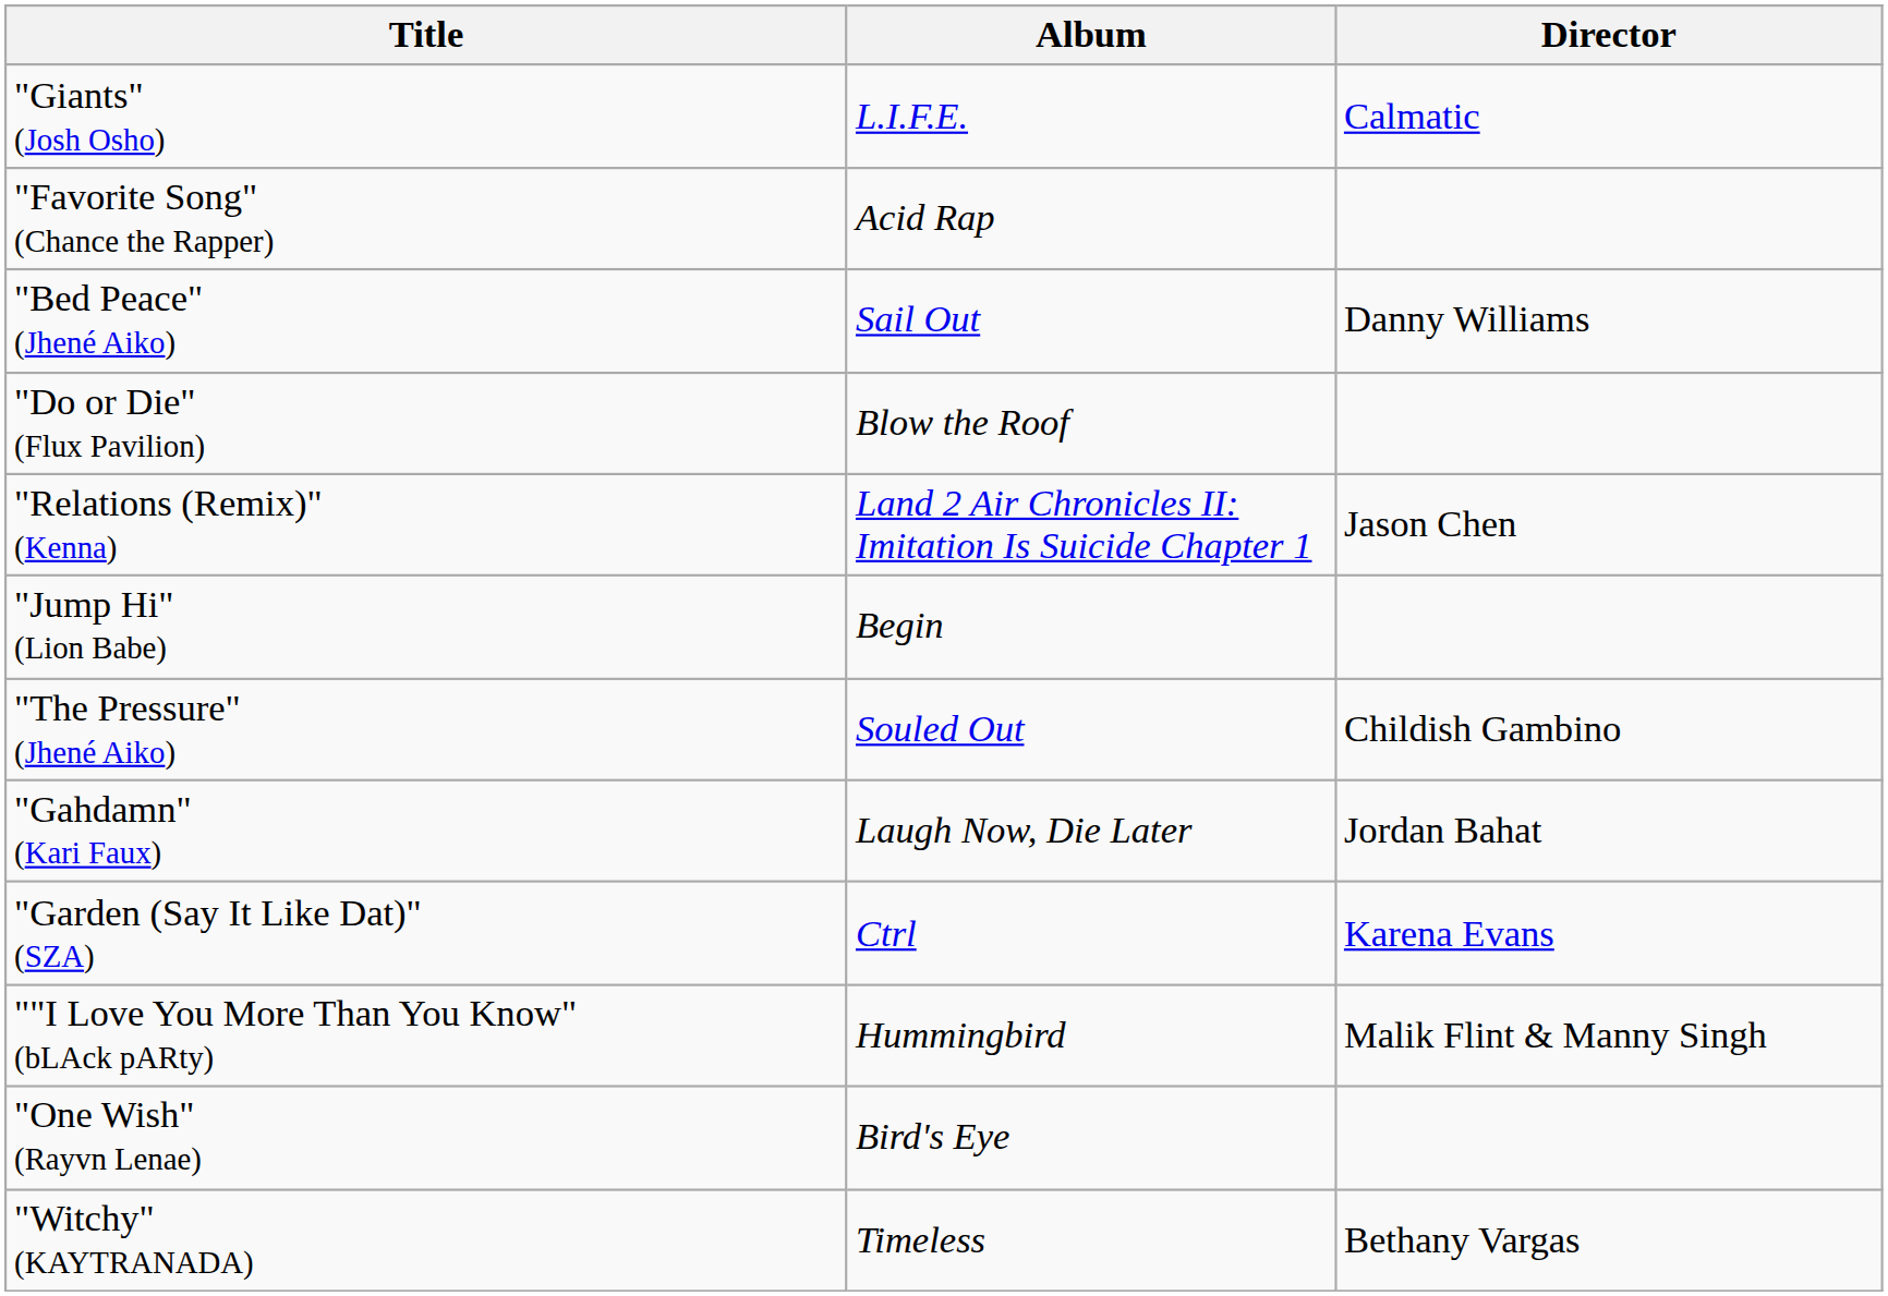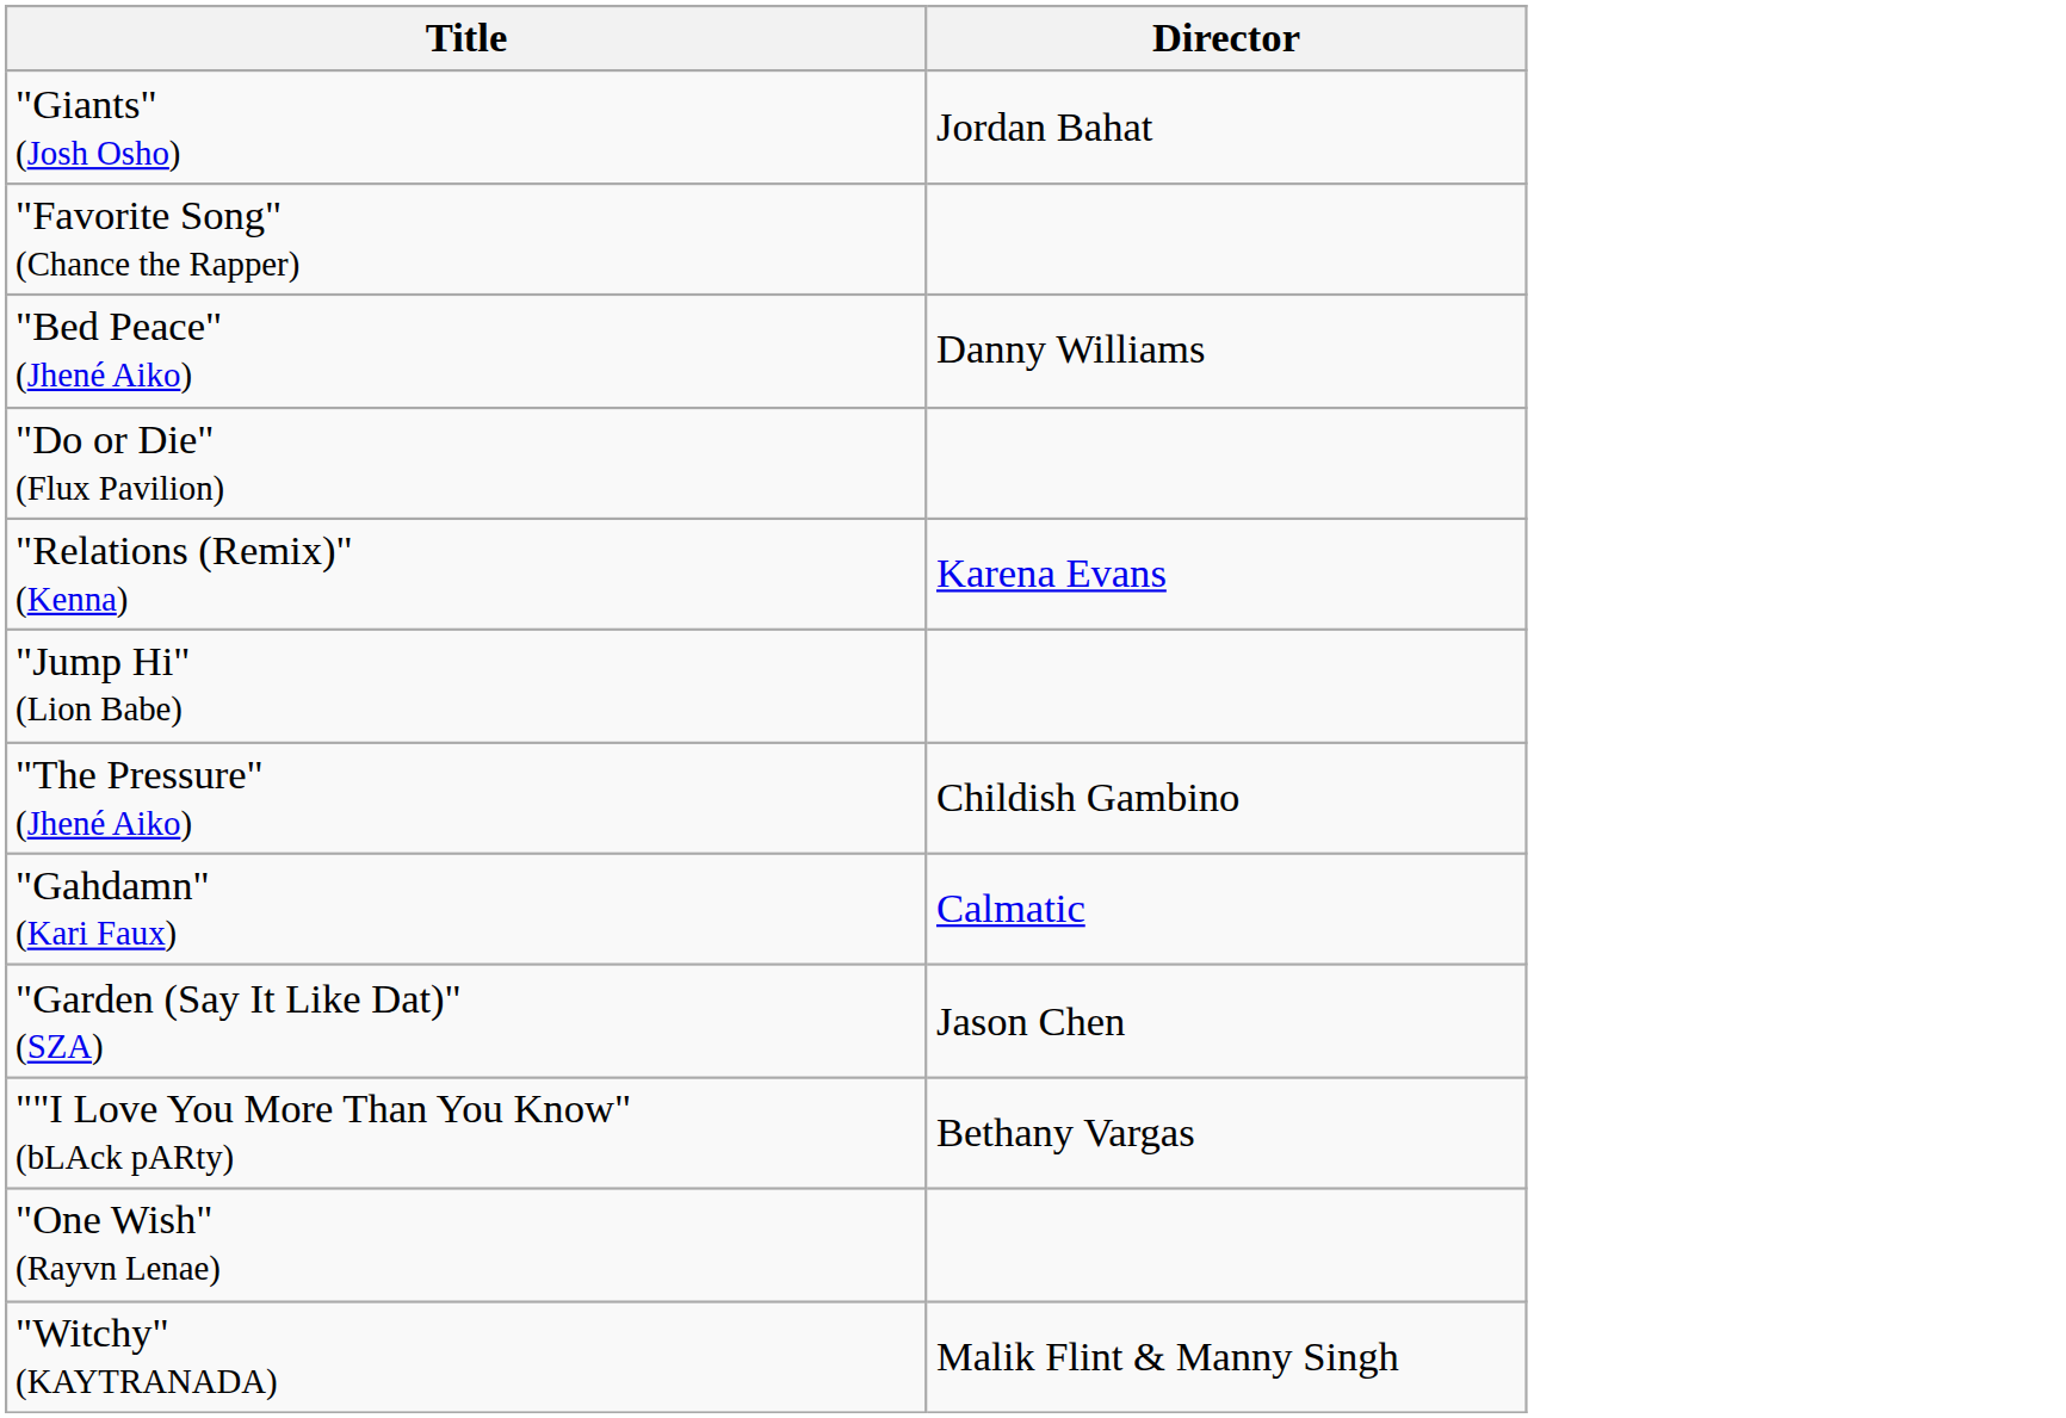 <table class="wikitable">
 <tr>
 <th width=350>Title</th>
-<th width=200>Album</th>
 <th width=225>Director</th>
 </tr>
 <tr>
 <td>"Giants"<br><small>(<a href='#'>Josh Osho</a>)</small></td>
-<td><em><a href='#'>L.I.F.E.</a></em></td>
-<td><a href='#'>Calmatic</a></td>
+<td>Jordan Bahat</td>
 </tr>
 <tr>
 <td>"Favorite Song"<br><small>(Chance the Rapper)</small></td>
-<td><em>Acid Rap</em></td>
 <td></td>
 </tr>
 <tr>
 <td>"Bed Peace"<br><small>(<a href='#'>Jhené Aiko</a>)</small></td>
-<td><em><a href='#'>Sail Out</a></em></td>
 <td>Danny Williams</td>
 </tr>
 <tr>
 <td>"Do or Die"<br><small>(Flux Pavilion)</small></td>
-<td><em>Blow the Roof</em></td>
 <td></td>
 </tr>
 <tr>
 <td>"Relations (Remix)"<br><small>(<a href='#'>Kenna</a>)</small></td>
-<td><em><a href='#'>Land 2 Air Chronicles II: Imitation Is Suicide Chapter 1</a></em></td>
-<td>Jason Chen</td>
+<td><a href='#'>Karena Evans</a></td>
 </tr>
 <tr>
 <td>"Jump Hi"<br><small>(Lion Babe)</small></td>
-<td><em>Begin</em></td>
 <td></td>
 </tr>
 <tr>
 <td>"The Pressure"<br><small>(<a href='#'>Jhené Aiko</a>)</small></td>
-<td><em><a href='#'>Souled Out</a></em></td>
 <td>Childish Gambino</td>
 </tr>
 <tr>
 <td>"Gahdamn"<br><small>(<a href='#'>Kari Faux</a>)</small></td>
-<td><em>Laugh Now, Die Later</em></td>
-<td>Jordan Bahat</td>
+<td><a href='#'>Calmatic</a></td>
 </tr>
 <tr>
 <td>"Garden (Say It Like Dat)"<br><small>(<a href='#'>SZA</a>)</small></td>
-<td><em><a href='#'>Ctrl</a></em></td>
-<td><a href='#'>Karena Evans</a></td>
+<td>Jason Chen</td>
 </tr>
 <tr>
 <td>""I Love You More Than You Know"<br><small>(bLAck pARty)</small></td>
-<td><em>Hummingbird</em></td>
-<td>Malik Flint & Manny Singh</td>
+<td>Bethany Vargas</td>
 </tr>
 <tr>
 <td>"One Wish"<br><small>(Rayvn Lenae)</small></td>
-<td><em>Bird's Eye</em></td>
 <td></td>
 </tr>
 <tr>
 <td>"Witchy"<br><small>(KAYTRANADA)</small></td>
-<td><em>Timeless</em></td>
-<td>Bethany Vargas</td>
+<td>Malik Flint & Manny Singh</td>
 </tr>
 </table>
